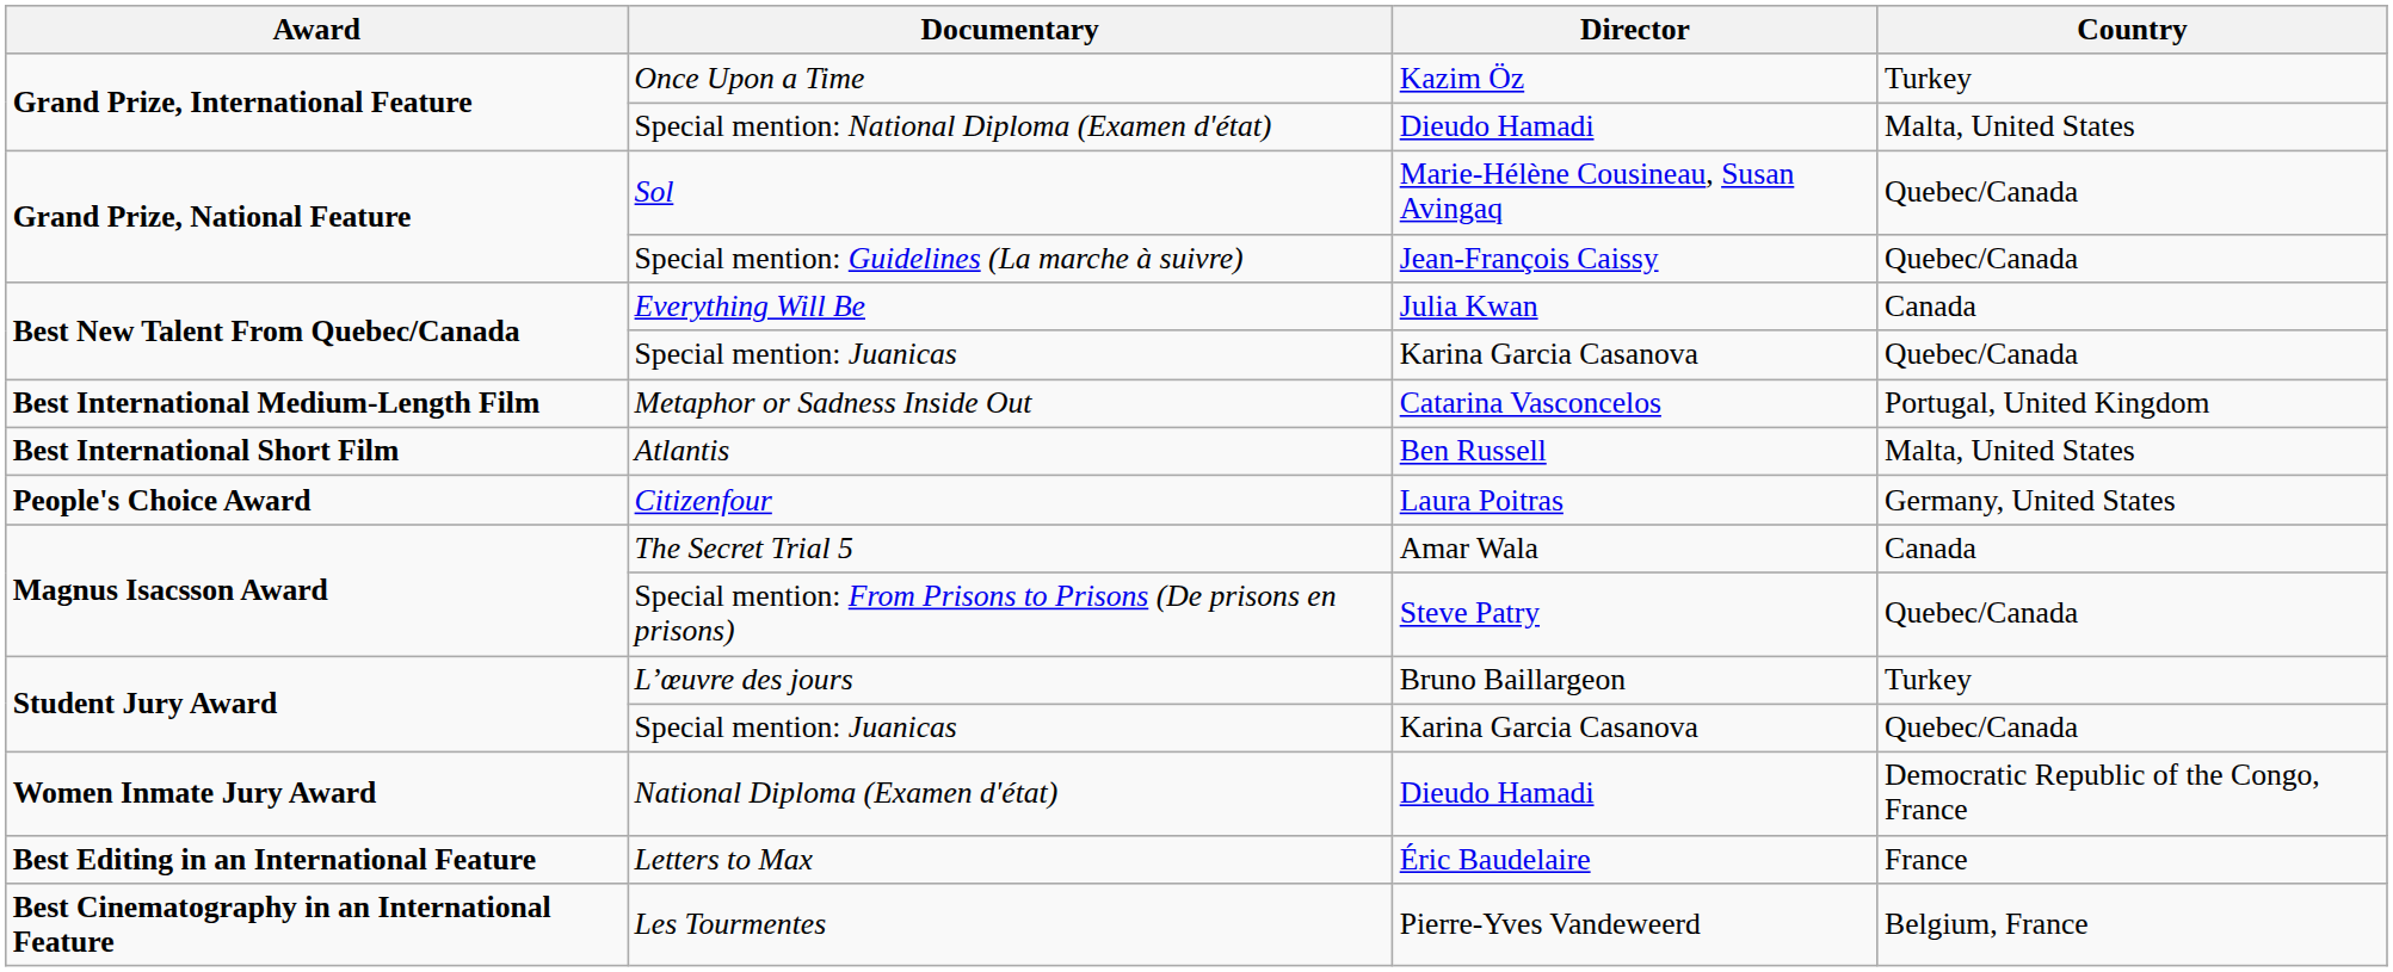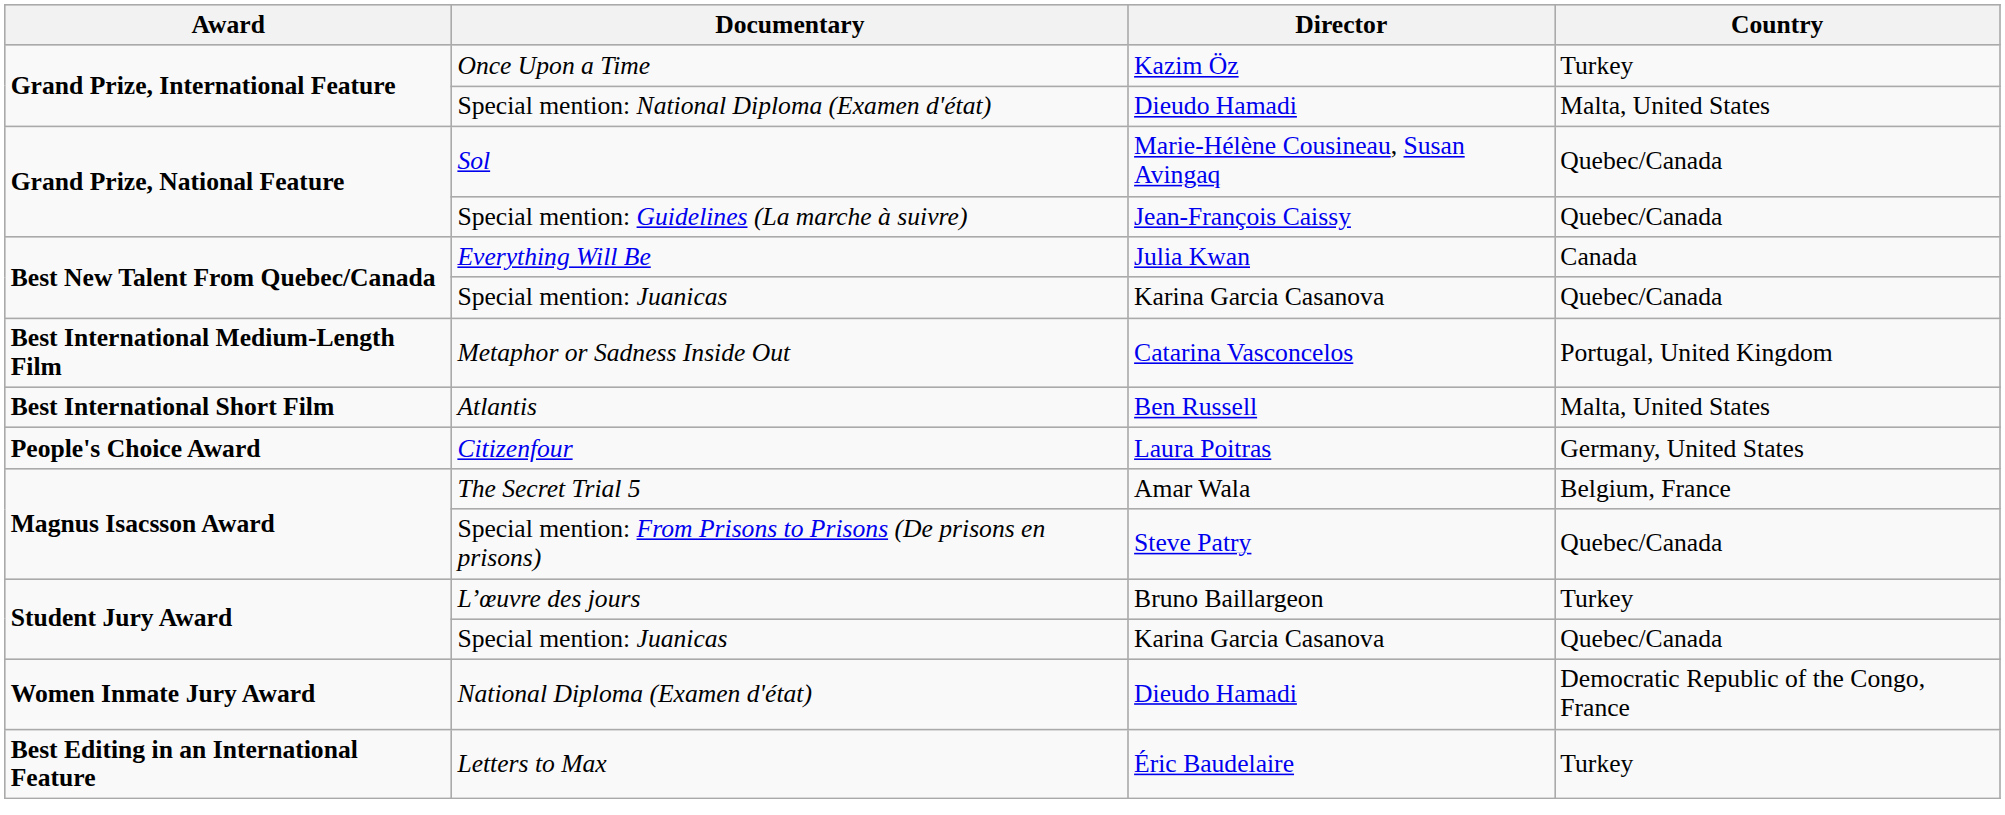 <table class="wikitable">
 <tr>
 <th>Award </th>
 <th>Documentary</th>
 <th>Director</th>
 <th>Country</th>
 </tr>
 <tr>
 <td rowspan="2"><strong>Grand Prize, International Feature</strong></td>
 <td><em>Once Upon a Time</em></td>
 <td><a href='#'>Kazim Öz</a></td>
 <td>Turkey</td>
 </tr>
 <tr>
 <td>Special mention: <em>National Diploma (Examen d'état)</em></td>
 <td><a href='#'>Dieudo Hamadi</a></td>
 <td>Malta, United States</td>
 </tr>
 <tr>
 <td rowspan="2"><strong>Grand Prize, National Feature</strong></td>
 <td><em><a href='#'>Sol</a></em></td>
 <td><a href='#'>Marie-Hélène Cousineau</a>, <a href='#'>Susan Avingaq</a></td>
 <td>Quebec/Canada</td>
 </tr>
 <tr>
 <td>Special mention: <em><a href='#'>Guidelines</a> (La marche à suivre)</em></td>
 <td><a href='#'>Jean-François Caissy</a></td>
 <td>Quebec/Canada</td>
 </tr>
 <tr>
 <td rowspan="2"><strong>Best New Talent From Quebec/Canada</strong></td>
 <td><em><a href='#'>Everything Will Be</a></em></td>
 <td><a href='#'>Julia Kwan</a></td>
 <td>Canada</td>
 </tr>
 <tr>
 <td>Special mention: <em>Juanicas</em></td>
 <td>Karina Garcia Casanova</td>
 <td>Quebec/Canada</td>
 </tr>
 <tr>
 <td><strong>Best International Medium-Length Film</strong></td>
 <td><em>Metaphor or Sadness Inside Out</em></td>
 <td><a href='#'>Catarina Vasconcelos</a></td>
 <td>Portugal, United Kingdom</td>
 </tr>
 <tr>
 <td><strong>Best International Short Film</strong></td>
 <td><em>Atlantis</em></td>
 <td><a href='#'>Ben Russell</a></td>
 <td>Malta, United States</td>
 </tr>
 <tr>
 <td><strong>People's Choice Award</strong></td>
 <td><em><a href='#'>Citizenfour</a></em></td>
 <td><a href='#'>Laura Poitras</a></td>
 <td>Germany, United States</td>
 </tr>
 <tr>
 <td rowspan="2"><strong>Magnus Isacsson Award</strong></td>
 <td><em>The Secret Trial 5</em></td>
 <td>Amar Wala</td>
-<td>Canada</td>
+<td>Belgium, France</td>
 </tr>
 <tr>
 <td>Special mention: <em><a href='#'>From Prisons to Prisons</a> (De prisons en prisons)</em></td>
 <td><a href='#'>Steve Patry</a></td>
 <td>Quebec/Canada</td>
 </tr>
 <tr>
 <td rowspan="2"><strong>Student Jury Award</strong></td>
 <td><em>L’œuvre des jours</em></td>
 <td>Bruno Baillargeon</td>
 <td>Turkey</td>
 </tr>
 <tr>
 <td>Special mention: <em>Juanicas</em></td>
 <td>Karina Garcia Casanova</td>
 <td>Quebec/Canada</td>
 </tr>
 <tr>
 <td><strong>Women Inmate Jury Award</strong></td>
 <td><em>National Diploma (Examen d'état)</em></td>
 <td><a href='#'>Dieudo Hamadi</a></td>
 <td>Democratic Republic of the Congo, France</td>
 </tr>
 <tr>
 <td><strong>Best Editing in an International Feature</strong></td>
 <td><em>Letters to Max</em></td>
 <td><a href='#'>Éric Baudelaire</a></td>
-<td>France</td>
-</tr>
-<tr>
-<td><strong>Best Cinematography in an International Feature</strong></td>
-<td><em>Les Tourmentes</em></td>
-<td>Pierre-Yves Vandeweerd</td>
-<td>Belgium, France</td>
+<td>Turkey</td>
 </tr>
 </table>
